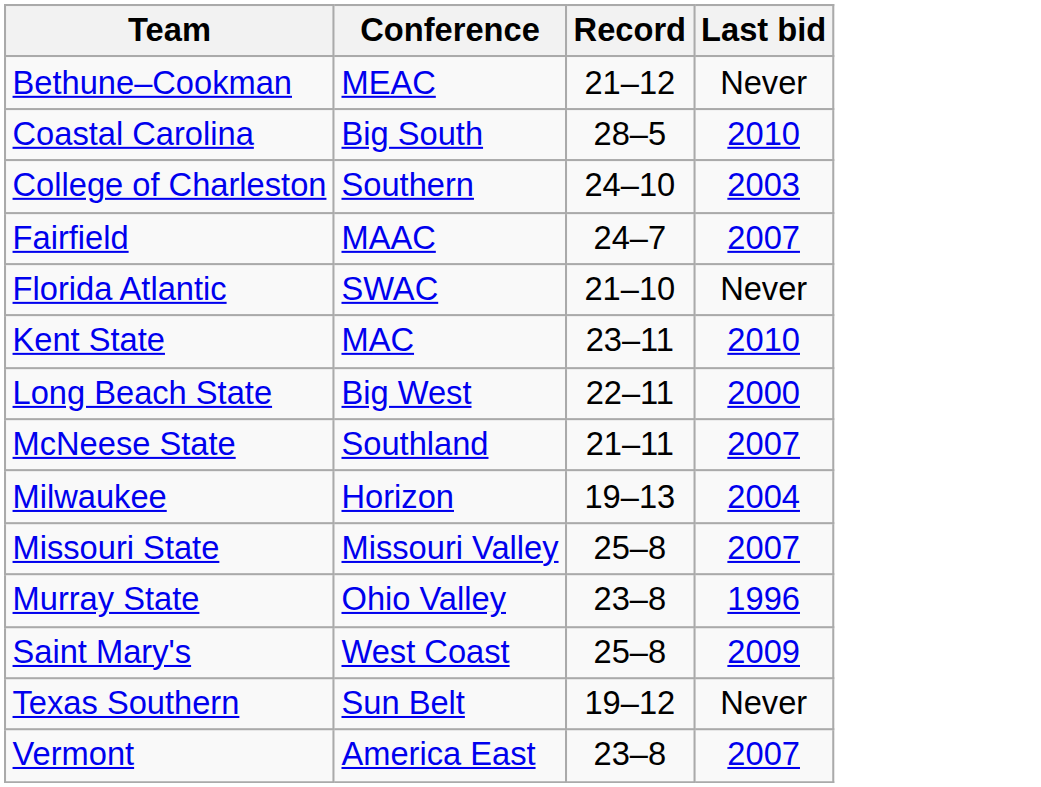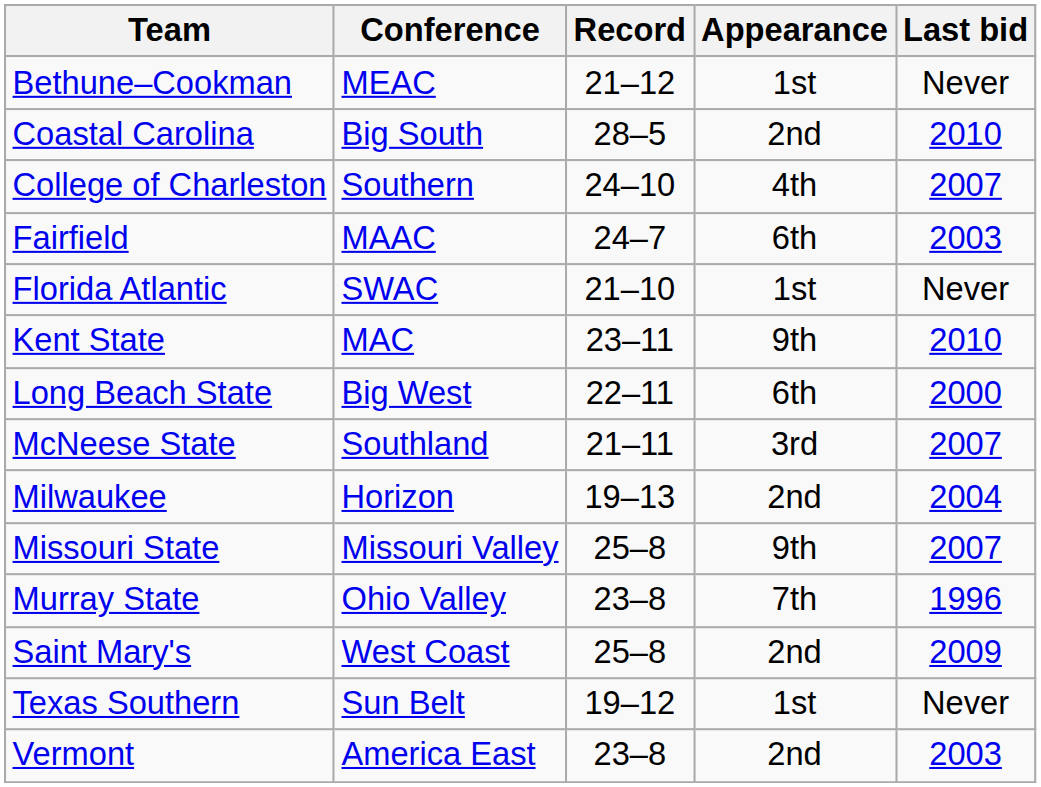 <table class="wikitable sortable" style="text-align: center;">
 <tr>
 <th>Team</th>
 <th>Conference</th>
 <th>Record</th>
+<th data-sort-type="number">Appearance</th>
 <th>Last bid</th>
 </tr>
 <tr>
 <td align=left><a href='#'>Bethune–Cookman</a></td>
 <td align=left><a href='#'>MEAC</a></td>
 <td>21–12</td>
+<td>1st</td>
 <td>Never</td>
 </tr>
 <tr>
 <td align=left><a href='#'>Coastal Carolina</a></td>
 <td align=left><a href='#'>Big South</a></td>
 <td>28–5</td>
+<td>2nd</td>
 <td><a href='#'>2010</a></td>
 </tr>
 <tr>
 <td align=left><a href='#'>College of Charleston</a></td>
 <td align=left><a href='#'>Southern</a></td>
 <td>24–10</td>
-<td><a href='#'>2003</a></td>
+<td>4th</td>
+<td><a href='#'>2007</a></td>
 </tr>
 <tr>
 <td align=left><a href='#'>Fairfield</a></td>
 <td align=left><a href='#'>MAAC</a></td>
 <td>24–7</td>
-<td><a href='#'>2007</a></td>
+<td>6th</td>
+<td><a href='#'>2003</a></td>
 </tr>
 <tr>
 <td align=left><a href='#'>Florida Atlantic</a></td>
 <td align=left><a href='#'>SWAC</a></td>
 <td>21–10</td>
+<td>1st</td>
 <td>Never</td>
 </tr>
 <tr>
 <td align=left><a href='#'>Kent State</a></td>
 <td align=left><a href='#'>MAC</a></td>
 <td>23–11</td>
+<td>9th</td>
 <td><a href='#'>2010</a></td>
 </tr>
 <tr>
 <td align=left><a href='#'>Long Beach State</a></td>
 <td align=left><a href='#'>Big West</a></td>
 <td>22–11</td>
+<td>6th</td>
 <td><a href='#'>2000</a></td>
 </tr>
 <tr>
 <td align=left><a href='#'>McNeese State</a></td>
 <td align=left><a href='#'>Southland</a></td>
 <td>21–11</td>
+<td>3rd</td>
 <td><a href='#'>2007</a></td>
 </tr>
 <tr>
 <td align=left><a href='#'>Milwaukee</a></td>
 <td align=left><a href='#'>Horizon</a></td>
 <td>19–13</td>
+<td>2nd</td>
 <td><a href='#'>2004</a></td>
 </tr>
 <tr>
 <td align=left><a href='#'>Missouri State</a></td>
 <td align=left><a href='#'>Missouri Valley</a></td>
 <td>25–8</td>
+<td>9th</td>
 <td><a href='#'>2007</a></td>
 </tr>
 <tr>
 <td align=left><a href='#'>Murray State</a></td>
 <td align=left><a href='#'>Ohio Valley</a></td>
 <td>23–8</td>
+<td>7th</td>
 <td><a href='#'>1996</a></td>
 </tr>
 <tr>
 <td align=left><a href='#'>Saint Mary's</a></td>
 <td align=left><a href='#'>West Coast</a></td>
 <td>25–8</td>
+<td>2nd</td>
 <td><a href='#'>2009</a></td>
 </tr>
 <tr>
 <td align=left><a href='#'>Texas Southern</a></td>
 <td align=left><a href='#'>Sun Belt</a></td>
 <td>19–12</td>
+<td>1st</td>
 <td>Never</td>
 </tr>
 <tr>
 <td align=left><a href='#'>Vermont</a></td>
 <td align=left><a href='#'>America East</a></td>
 <td>23–8</td>
-<td><a href='#'>2007</a></td>
+<td>2nd</td>
+<td><a href='#'>2003</a></td>
 </tr>
 </table>
